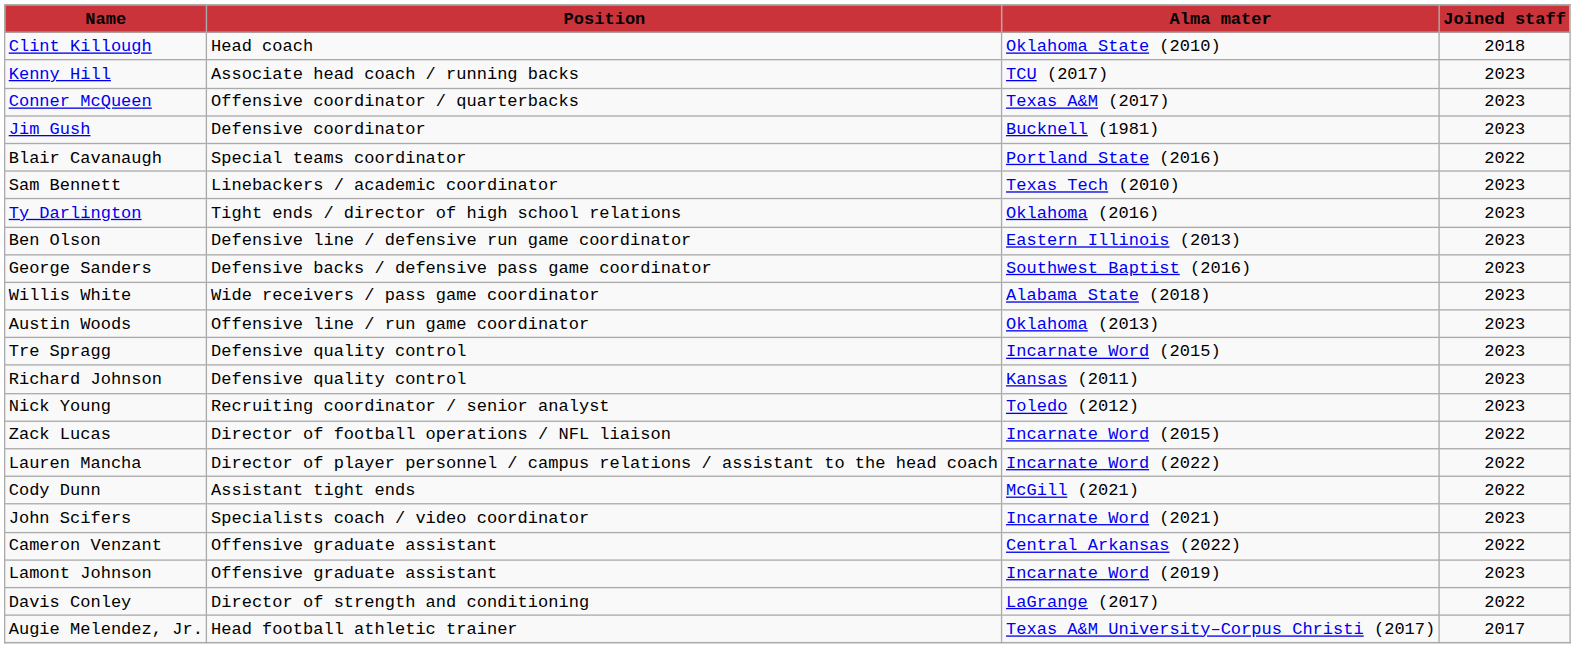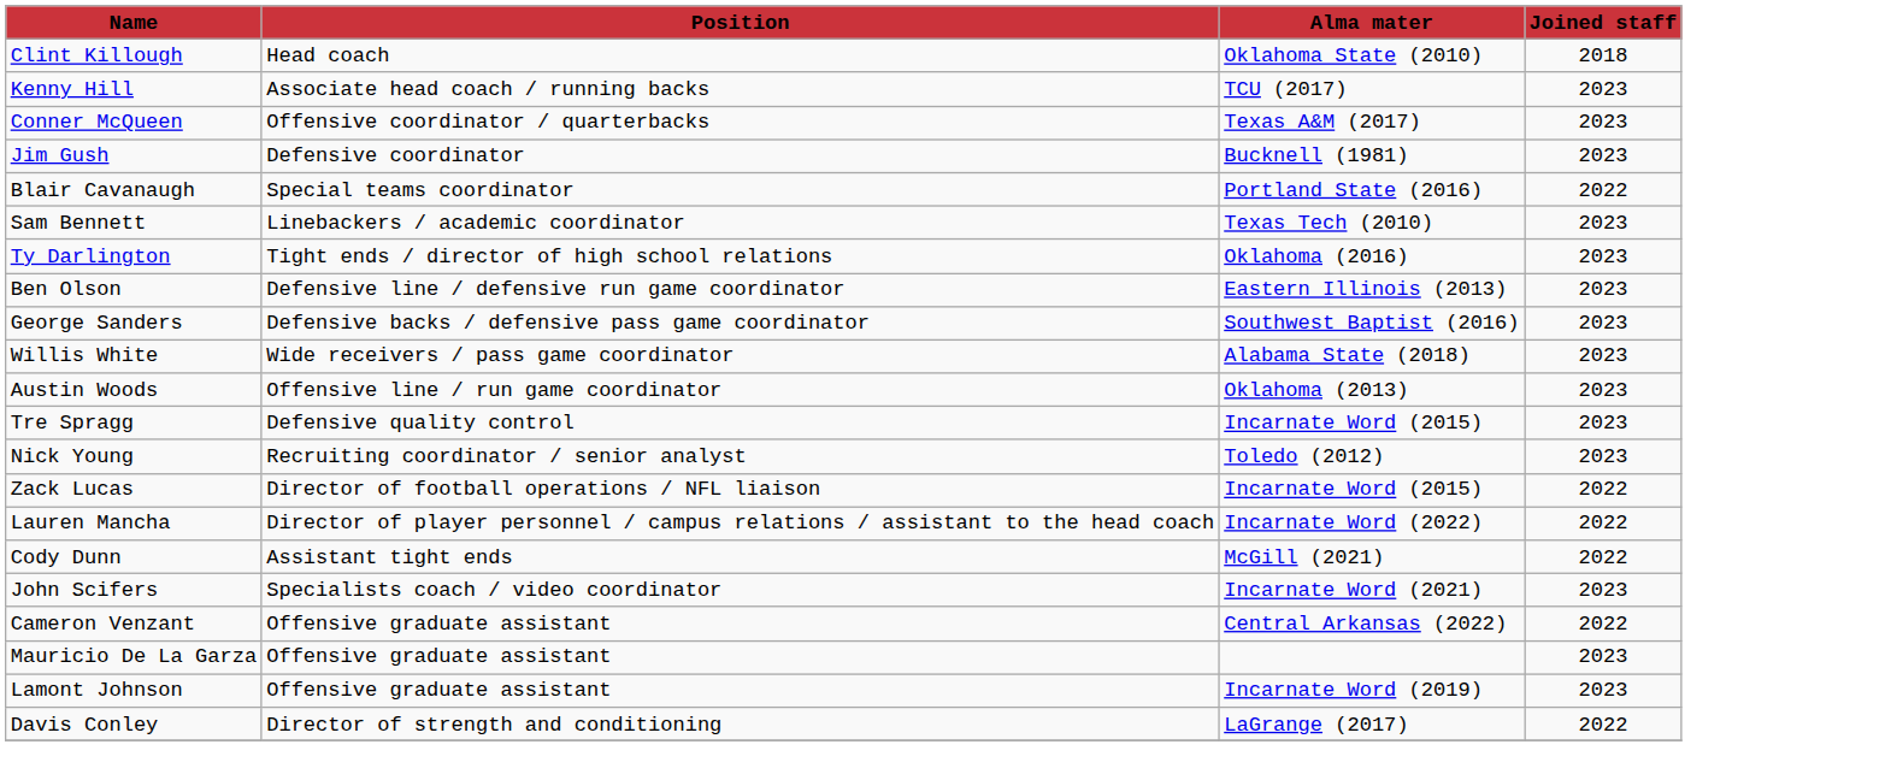 <table class="wikitable">
 <tr style="background:#CB333B; text-align:center;font-size:100%;">
 <td><span><strong>Name</strong> </span></td>
 <td><span><strong>Position</strong> </span></td>
 <td><span><strong>Alma mater</strong></span></td>
 <td><span><strong>Joined staff</strong></span></td>
 </tr>
 <tr>
 <td><a href='#'>Clint Killough</a></td>
 <td>Head coach</td>
 <td><a href='#'>Oklahoma State</a> (2010)</td>
 <td align=center>2018</td>
 </tr>
 <tr>
 <td><a href='#'>Kenny Hill</a></td>
 <td>Associate head coach / running backs</td>
 <td><a href='#'>TCU</a> (2017)</td>
 <td align=center>2023</td>
 </tr>
 <tr>
 <td><a href='#'>Conner McQueen</a></td>
 <td>Offensive coordinator / quarterbacks</td>
 <td><a href='#'>Texas A&M</a> (2017)</td>
 <td align=center>2023</td>
 </tr>
 <tr>
 <td><a href='#'>Jim Gush</a></td>
 <td>Defensive coordinator</td>
 <td><a href='#'>Bucknell</a> (1981)</td>
 <td align=center>2023</td>
 </tr>
 <tr>
 <td>Blair Cavanaugh</td>
 <td>Special teams coordinator</td>
 <td><a href='#'>Portland State</a> (2016)</td>
 <td align=center>2022</td>
 </tr>
 <tr>
 <td>Sam Bennett</td>
 <td>Linebackers / academic coordinator</td>
 <td><a href='#'>Texas Tech</a> (2010)</td>
 <td align=center>2023</td>
 </tr>
 <tr>
 <td><a href='#'>Ty Darlington</a></td>
 <td>Tight ends / director of high school relations</td>
 <td><a href='#'>Oklahoma</a> (2016)</td>
 <td align=center>2023</td>
 </tr>
 <tr>
 <td>Ben Olson</td>
 <td>Defensive line / defensive run game coordinator</td>
 <td><a href='#'>Eastern Illinois</a> (2013)</td>
 <td align=center>2023</td>
 </tr>
 <tr>
 <td>George Sanders</td>
 <td>Defensive backs / defensive pass game coordinator</td>
 <td><a href='#'>Southwest Baptist</a> (2016)</td>
 <td align=center>2023</td>
 </tr>
 <tr>
 <td>Willis White</td>
 <td>Wide receivers / pass game coordinator</td>
 <td><a href='#'>Alabama State</a> (2018)</td>
 <td align=center>2023</td>
 </tr>
 <tr>
 <td>Austin Woods</td>
 <td>Offensive line / run game coordinator</td>
 <td><a href='#'>Oklahoma</a> (2013)</td>
 <td align=center>2023</td>
 </tr>
 <tr>
 <td>Tre Spragg</td>
 <td>Defensive quality control</td>
 <td><a href='#'>Incarnate Word</a> (2015)</td>
 <td align=center>2023</td>
 </tr>
 <tr>
-<td>Richard Johnson</td>
-<td>Defensive quality control</td>
-<td><a href='#'>Kansas</a> (2011)</td>
-<td align=center>2023</td>
-</tr>
-<tr>
 <td>Nick Young</td>
 <td>Recruiting coordinator / senior analyst</td>
 <td><a href='#'>Toledo</a> (2012)</td>
 <td align=center>2023</td>
 </tr>
 <tr>
 <td>Zack Lucas</td>
 <td>Director of football operations / NFL liaison</td>
 <td><a href='#'>Incarnate Word</a> (2015)</td>
 <td align=center>2022</td>
 </tr>
 <tr>
 <td>Lauren Mancha</td>
 <td>Director of player personnel / campus relations / assistant to the head coach</td>
 <td><a href='#'>Incarnate Word</a> (2022)</td>
 <td align=center>2022</td>
 </tr>
 <tr>
 <td>Cody Dunn</td>
 <td>Assistant tight ends</td>
 <td><a href='#'>McGill</a> (2021)</td>
 <td align=center>2022</td>
 </tr>
 <tr>
 <td>John Scifers</td>
 <td>Specialists coach / video coordinator</td>
 <td><a href='#'>Incarnate Word</a> (2021)</td>
 <td align=center>2023</td>
 </tr>
 <tr>
 <td>Cameron Venzant</td>
 <td>Offensive graduate assistant</td>
 <td><a href='#'>Central Arkansas</a> (2022)</td>
 <td align=center>2022</td>
 </tr>
 <tr>
+<td>Mauricio De La Garza</td>
+<td>Offensive graduate assistant</td>
+<td></td>
+<td align=center>2023</td>
+</tr>
+<tr>
 <td>Lamont Johnson</td>
 <td>Offensive graduate assistant</td>
 <td><a href='#'>Incarnate Word</a> (2019)</td>
 <td align=center>2023</td>
 </tr>
 <tr>
 <td>Davis Conley</td>
 <td>Director of strength and conditioning</td>
 <td><a href='#'>LaGrange</a> (2017)</td>
 <td align=center>2022</td>
 </tr>
 <tr>
-<td>Augie Melendez, Jr.</td>
-<td>Head football athletic trainer</td>
-<td><a href='#'>Texas A&M University–Corpus Christi</a> (2017)</td>
-<td align=center>2017</td>
-</tr>
-<tr>
 </tr>
 </table>
